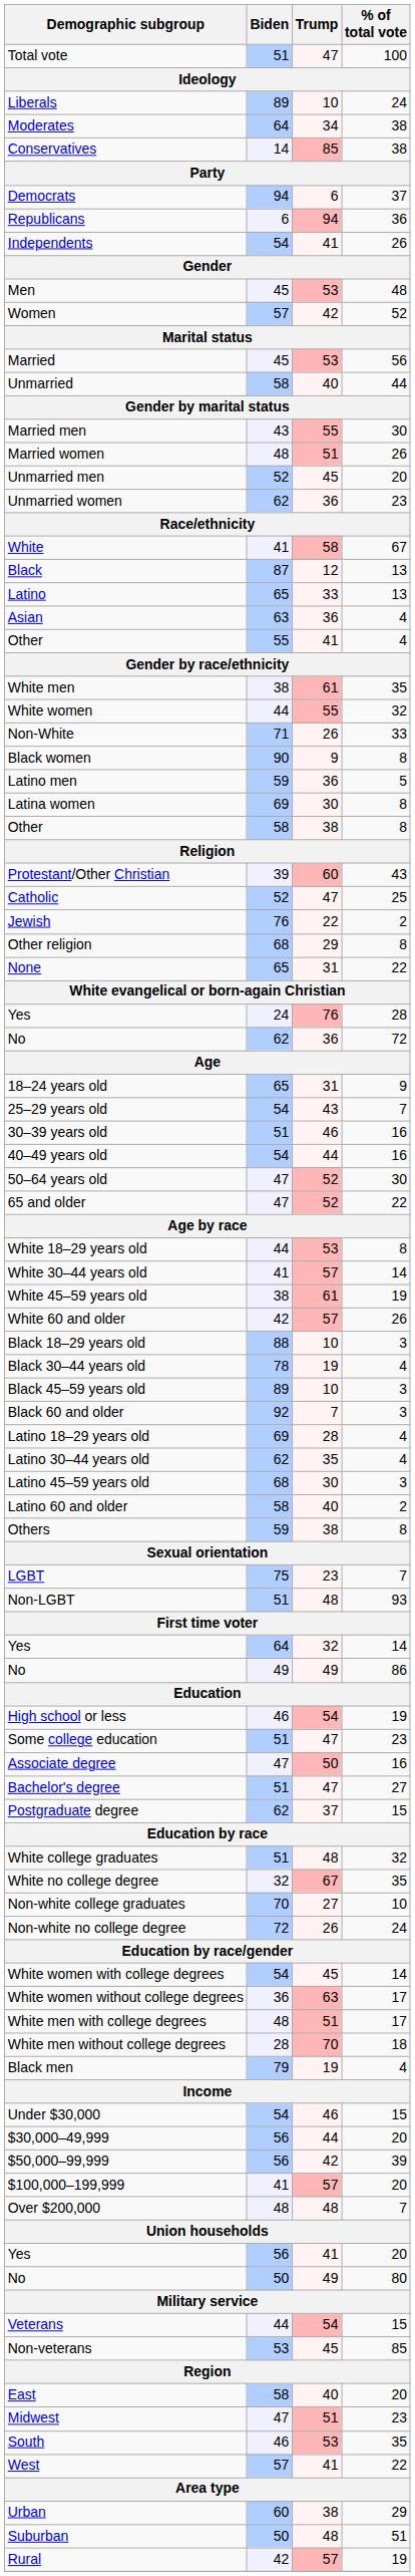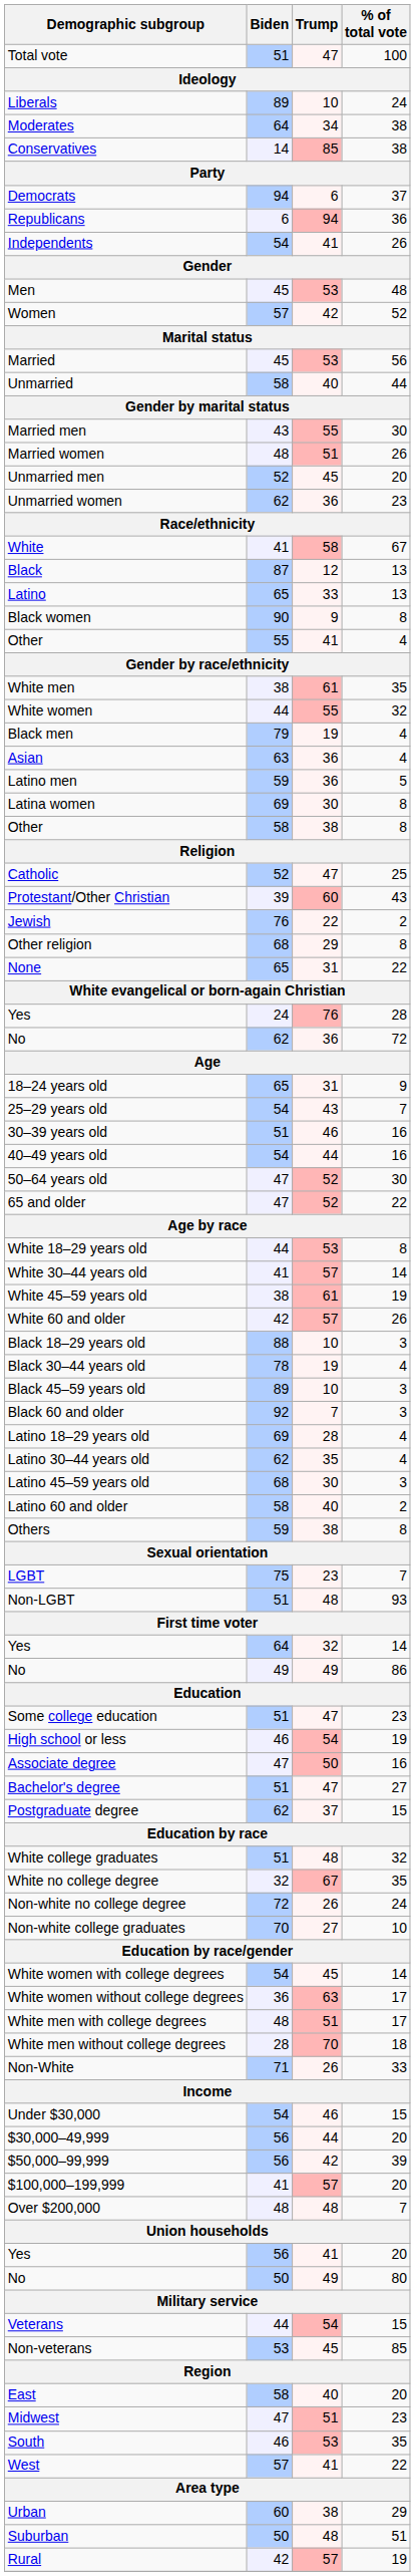 <table class="wikitable mw-collapsible sortable" style="font-size:90%;line-height:1.2">
 <tr>
 <th>Demographic subgroup</th>
 <th>Biden</th>
 <th>Trump</th>
 <th>% of<br>total vote</th>
 </tr>
 <tr>
 <td>Total vote</td>
 <td style="text-align:right;background:#b0ceff">51</td>
 <td style="text-align:right;background:#fff3f3">47</td>
 <td style="text-align:right">100</td>
 </tr>
 <tr>
 <th colspan="4">Ideology</th>
 </tr>
 <tr>
 <td><a href='#'>Liberals</a></td>
 <td style="text-align:right;background:#b0ceff">89</td>
 <td style="text-align:right;background:#fff3f3">10</td>
 <td style="text-align:right">24</td>
 </tr>
 <tr>
 <td><a href='#'>Moderates</a></td>
 <td style="text-align:right;background:#b0ceff">64</td>
 <td style="text-align:right;background:#fff3f3">34</td>
 <td style="text-align:right">38</td>
 </tr>
 <tr>
 <td><a href='#'>Conservatives</a></td>
 <td style="text-align:right;background:#f0f0ff">14</td>
 <td style="text-align:right;background:#ffb6b6">85</td>
 <td style="text-align:right">38</td>
 </tr>
 <tr>
 <th colspan="4">Party</th>
 </tr>
 <tr>
 <td><a href='#'>Democrats</a></td>
 <td style="text-align:right;background:#b0ceff">94</td>
 <td style="text-align:right;background:#fff3f3">6</td>
 <td style="text-align:right">37</td>
 </tr>
 <tr>
 <td><a href='#'>Republicans</a></td>
 <td style="text-align:right;background:#f0f0ff">6</td>
 <td style="text-align:right;background:#ffb6b6">94</td>
 <td style="text-align:right">36</td>
 </tr>
 <tr>
 <td><a href='#'>Independents</a></td>
 <td style="text-align:right;background:#b0ceff">54</td>
 <td style="text-align:right;background:#fff3f3">41</td>
 <td style="text-align:right">26</td>
 </tr>
 <tr>
 <th colspan="4">Gender</th>
 </tr>
 <tr>
 <td>Men</td>
 <td style="text-align:right;background:#f0f0ff">45</td>
 <td style="text-align:right;background:#ffb6b6">53</td>
 <td style="text-align:right">48</td>
 </tr>
 <tr>
 <td>Women</td>
 <td style="text-align:right;background:#b0ceff">57</td>
 <td style="text-align:right;background:#fff3f3">42</td>
 <td style="text-align:right">52</td>
 </tr>
 <tr>
 <th colspan="4">Marital status</th>
 </tr>
 <tr>
 <td>Married</td>
 <td style="text-align:right;background:#f0f0ff">45</td>
 <td style="text-align:right;background:#ffb6b6">53</td>
 <td style="text-align:right">56</td>
 </tr>
 <tr>
 <td>Unmarried</td>
 <td style="text-align:right;background:#b0ceff">58</td>
 <td style="text-align:right;background:#fff3f3">40</td>
 <td style="text-align:right">44</td>
 </tr>
 <tr>
 <th colspan="4">Gender by marital status</th>
 </tr>
 <tr>
 <td>Married men</td>
 <td style="text-align:right;background:#f0f0ff">43</td>
 <td style="text-align:right;background:#ffb6b6">55</td>
 <td style="text-align:right">30</td>
 </tr>
 <tr>
 <td>Married women</td>
 <td style="text-align:right;background:#f0f0ff">48</td>
 <td style="text-align:right;background:#ffb6b6">51</td>
 <td style="text-align:right">26</td>
 </tr>
 <tr>
 <td>Unmarried men</td>
 <td style="text-align:right;background:#b0ceff">52</td>
 <td style="text-align:right;background:#fff3f3">45</td>
 <td style="text-align:right">20</td>
 </tr>
 <tr>
 <td>Unmarried women</td>
 <td style="text-align:right;background:#b0ceff">62</td>
 <td style="text-align:right;background:#fff3f3">36</td>
 <td style="text-align:right">23</td>
 </tr>
 <tr>
 <th colspan="4">Race/ethnicity</th>
 </tr>
 <tr>
 <td><a href='#'>White</a></td>
 <td style="text-align:right;background:#f0f0ff">41</td>
 <td style="text-align:right;background:#ffb6b6">58</td>
 <td style="text-align:right">67</td>
 </tr>
 <tr>
 <td><a href='#'>Black</a></td>
 <td style="text-align:right;background:#b0ceff">87</td>
 <td style="text-align:right;background:#fff3f3">12</td>
 <td style="text-align:right">13</td>
 </tr>
 <tr>
 <td><a href='#'>Latino</a></td>
 <td style="text-align:right;background:#b0ceff">65</td>
 <td style="text-align:right;background:#fff3f3">33</td>
 <td style="text-align:right">13</td>
 </tr>
 <tr>
-<td><a href='#'>Asian</a></td>
-<td style="text-align:right;background:#b0ceff">63</td>
-<td style="text-align:right;background:#fff3f3">36</td>
-<td style="text-align:right">4</td>
+<td>Black women</td>
+<td style="text-align:right;background:#b0ceff">90</td>
+<td style="text-align:right;background:#fff3f3">9</td>
+<td style="text-align:right">8</td>
 </tr>
 <tr>
 <td>Other</td>
 <td style="text-align:right;background:#b0ceff">55</td>
 <td style="text-align:right;background:#fff3f3">41</td>
 <td style="text-align:right">4</td>
 </tr>
 <tr>
 <th colspan="4">Gender by race/ethnicity</th>
 </tr>
 <tr>
 <td>White men</td>
 <td style="text-align:right;background:#f0f0ff">38</td>
 <td style="text-align:right;background:#ffb6b6">61</td>
 <td style="text-align:right">35</td>
 </tr>
 <tr>
 <td>White women</td>
 <td style="text-align:right;background:#f0f0ff">44</td>
 <td style="text-align:right;background:#ffb6b6">55</td>
 <td style="text-align:right">32</td>
 </tr>
 <tr>
-<td>Non-White</td>
-<td style="text-align:right;background:#b0ceff">71</td>
-<td style="text-align:right;background:#fff3f3">26</td>
-<td style="text-align:right">33</td>
+<td>Black men</td>
+<td style="text-align:right;background:#b0ceff">79</td>
+<td style="text-align:right;background:#fff3f3">19</td>
+<td style="text-align:right">4</td>
 </tr>
 <tr>
-<td>Black women</td>
-<td style="text-align:right;background:#b0ceff">90</td>
-<td style="text-align:right;background:#fff3f3">9</td>
-<td style="text-align:right">8</td>
+<td><a href='#'>Asian</a></td>
+<td style="text-align:right;background:#b0ceff">63</td>
+<td style="text-align:right;background:#fff3f3">36</td>
+<td style="text-align:right">4</td>
 </tr>
 <tr>
 <td>Latino men</td>
 <td style="text-align:right;background:#b0ceff">59</td>
 <td style="text-align:right;background:#fff3f3">36</td>
 <td style="text-align:right">5</td>
 </tr>
 <tr>
 <td>Latina women</td>
 <td style="text-align:right;background:#b0ceff">69</td>
 <td style="text-align:right;background:#fff3f3">30</td>
 <td style="text-align:right">8</td>
 </tr>
 <tr>
 <td>Other</td>
 <td style="text-align:right;background:#b0ceff">58</td>
 <td style="text-align:right;background:#fff3f3">38</td>
 <td style="text-align:right">8</td>
 </tr>
 <tr>
 <th colspan="4">Religion</th>
 </tr>
 <tr>
+<td><a href='#'>Catholic</a></td>
+<td style="text-align:right;background:#b0ceff">52</td>
+<td style="text-align:right;background:#fff3f3">47</td>
+<td style="text-align:right">25</td>
+</tr>
+<tr>
 <td><a href='#'>Protestant</a>/Other <a href='#'>Christian</a></td>
 <td style="text-align:right;background:#f0f0ff">39</td>
 <td style="text-align:right;background:#ffb6b6">60</td>
 <td style="text-align:right">43</td>
-</tr>
-<tr>
-<td><a href='#'>Catholic</a></td>
-<td style="text-align:right;background:#b0ceff">52</td>
-<td style="text-align:right;background:#fff3f3">47</td>
-<td style="text-align:right">25</td>
 </tr>
 <tr>
 <td><a href='#'>Jewish</a></td>
 <td style="text-align:right;background:#b0ceff">76</td>
 <td style="text-align:right;background:#fff3f3">22</td>
 <td style="text-align:right">2</td>
 </tr>
 <tr>
 <td>Other religion</td>
 <td style="text-align:right;background:#b0ceff">68</td>
 <td style="text-align:right;background:#fff3f3">29</td>
 <td style="text-align:right">8</td>
 </tr>
 <tr>
 <td><a href='#'>None</a></td>
 <td style="text-align:right;background:#b0ceff">65</td>
 <td style="text-align:right;background:#fff3f3">31</td>
 <td style="text-align:right">22</td>
 </tr>
 <tr>
 <th colspan="4">White evangelical or born-again Christian</th>
 </tr>
 <tr>
 <td>Yes</td>
 <td style="text-align:right;background:#f0f0ff">24</td>
 <td style="text-align:right;background:#ffb6b6">76</td>
 <td style="text-align:right">28</td>
 </tr>
 <tr>
 <td>No</td>
 <td style="text-align:right;background:#b0ceff">62</td>
 <td style="text-align:right;background:#fff3f3">36</td>
 <td style="text-align:right">72</td>
 </tr>
 <tr>
 <th colspan="4">Age</th>
 </tr>
 <tr>
 <td>18–24 years old</td>
 <td style="text-align:right;background:#b0ceff">65</td>
 <td style="text-align:right;background:#fff3f3">31</td>
 <td style="text-align:right">9</td>
 </tr>
 <tr>
 <td>25–29 years old</td>
 <td style="text-align:right;background:#b0ceff">54</td>
 <td style="text-align:right;background:#fff3f3">43</td>
 <td style="text-align:right">7</td>
 </tr>
 <tr>
 <td>30–39 years old</td>
 <td style="text-align:right;background:#b0ceff">51</td>
 <td style="text-align:right;background:#fff3f3">46</td>
 <td style="text-align:right">16</td>
 </tr>
 <tr>
 <td>40–49 years old</td>
 <td style="text-align:right;background:#b0ceff">54</td>
 <td style="text-align:right;background:#fff3f3">44</td>
 <td style="text-align:right">16</td>
 </tr>
 <tr>
 <td>50–64 years old</td>
 <td style="text-align:right;background:#f0f0ff">47</td>
 <td style="text-align:right;background:#ffb6b6">52</td>
 <td style="text-align:right">30</td>
 </tr>
 <tr>
 <td>65 and older</td>
 <td style="text-align:right;background:#f0f0ff">47</td>
 <td style="text-align:right;background:#ffb6b6">52</td>
 <td style="text-align:right">22</td>
 </tr>
 <tr>
 <th colspan="4">Age by race</th>
 </tr>
 <tr>
 <td>White 18–29 years old</td>
 <td style="text-align:right;background:#f0f0ff">44</td>
 <td style="text-align:right;background:#ffb6b6">53</td>
 <td style="text-align:right">8</td>
 </tr>
 <tr>
 <td>White 30–44 years old</td>
 <td style="text-align:right;background:#f0f0ff">41</td>
 <td style="text-align:right;background:#ffb6b6">57</td>
 <td style="text-align:right">14</td>
 </tr>
 <tr>
 <td>White 45–59 years old</td>
 <td style="text-align:right;background:#f0f0ff">38</td>
 <td style="text-align:right;background:#ffb6b6">61</td>
 <td style="text-align:right">19</td>
 </tr>
 <tr>
 <td>White 60 and older</td>
 <td style="text-align:right;background:#f0f0ff">42</td>
 <td style="text-align:right;background:#ffb6b6">57</td>
 <td style="text-align:right">26</td>
 </tr>
 <tr>
 <td>Black 18–29 years old</td>
 <td style="text-align:right;background:#b0ceff">88</td>
 <td style="text-align:right;background:#fff3f3">10</td>
 <td style="text-align:right">3</td>
 </tr>
 <tr>
 <td>Black 30–44 years old</td>
 <td style="text-align:right;background:#b0ceff">78</td>
 <td style="text-align:right;background:#fff3f3">19</td>
 <td style="text-align:right">4</td>
 </tr>
 <tr>
 <td>Black 45–59 years old</td>
 <td style="text-align:right;background:#b0ceff">89</td>
 <td style="text-align:right;background:#fff3f3">10</td>
 <td style="text-align:right">3</td>
 </tr>
 <tr>
 <td>Black 60 and older</td>
 <td style="text-align:right;background:#b0ceff">92</td>
 <td style="text-align:right;background:#fff3f3">7</td>
 <td style="text-align:right">3</td>
 </tr>
 <tr>
 <td>Latino 18–29 years old</td>
 <td style="text-align:right;background:#b0ceff">69</td>
 <td style="text-align:right;background:#fff3f3">28</td>
 <td style="text-align:right">4</td>
 </tr>
 <tr>
 <td>Latino 30–44 years old</td>
 <td style="text-align:right;background:#b0ceff">62</td>
 <td style="text-align:right;background:#fff3f3">35</td>
 <td style="text-align:right">4</td>
 </tr>
 <tr>
 <td>Latino 45–59 years old</td>
 <td style="text-align:right;background:#b0ceff">68</td>
 <td style="text-align:right;background:#fff3f3">30</td>
 <td style="text-align:right">3</td>
 </tr>
 <tr>
 <td>Latino 60 and older</td>
 <td style="text-align:right;background:#b0ceff">58</td>
 <td style="text-align:right;background:#fff3f3">40</td>
 <td style="text-align:right">2</td>
 </tr>
 <tr>
 <td>Others</td>
 <td style="text-align:right;background:#b0ceff">59</td>
 <td style="text-align:right;background:#fff3f3">38</td>
 <td style="text-align:right">8</td>
 </tr>
 <tr>
 <th colspan="4">Sexual orientation</th>
 </tr>
 <tr>
 <td><a href='#'>LGBT</a></td>
 <td style="text-align:right;background:#b0ceff">75</td>
 <td style="text-align:right;background:#fff3f3">23</td>
 <td style="text-align:right">7</td>
 </tr>
 <tr>
 <td>Non-LGBT</td>
 <td style="text-align:right;background:#b0ceff">51</td>
 <td style="text-align:right;background:#fff3f3">48</td>
 <td style="text-align:right">93</td>
 </tr>
 <tr>
 <th colspan="4">First time voter</th>
 </tr>
 <tr>
 <td>Yes</td>
 <td style="text-align:right;background:#b0ceff">64</td>
 <td style="text-align:right;background:#fff3f3">32</td>
 <td style="text-align:right">14</td>
 </tr>
 <tr>
 <td>No</td>
 <td style="text-align:right;background:#f0f0ff">49</td>
 <td style="text-align:right;background:#fff3f3">49</td>
 <td style="text-align:right">86</td>
 </tr>
 <tr>
 <th colspan="4">Education</th>
 </tr>
 <tr>
+<td>Some <a href='#'>college</a> education</td>
+<td style="text-align:right;background:#b0ceff">51</td>
+<td style="text-align:right;background:#fff3f3">47</td>
+<td style="text-align:right">23</td>
+</tr>
+<tr>
 <td><a href='#'>High school</a> or less</td>
 <td style="text-align:right;background:#f0f0ff">46</td>
 <td style="text-align:right;background:#ffb6b6">54</td>
 <td style="text-align:right">19</td>
-</tr>
-<tr>
-<td>Some <a href='#'>college</a> education</td>
-<td style="text-align:right;background:#b0ceff">51</td>
-<td style="text-align:right;background:#fff3f3">47</td>
-<td style="text-align:right">23</td>
 </tr>
 <tr>
 <td><a href='#'>Associate degree</a></td>
 <td style="text-align:right;background:#f0f0ff">47</td>
 <td style="text-align:right;background:#ffb6b6">50</td>
 <td style="text-align:right">16</td>
 </tr>
 <tr>
 <td><a href='#'>Bachelor's degree</a></td>
 <td style="text-align:right;background:#b0ceff">51</td>
 <td style="text-align:right;background:#fff3f3">47</td>
 <td style="text-align:right">27</td>
 </tr>
 <tr>
 <td><a href='#'>Postgraduate</a> degree</td>
 <td style="text-align:right;background:#b0ceff">62</td>
 <td style="text-align:right;background:#fff3f3">37</td>
 <td style="text-align:right">15</td>
 </tr>
 <tr>
 <th colspan="4">Education by race</th>
 </tr>
 <tr>
 <td>White college graduates</td>
 <td style="text-align:right;background:#b0ceff">51</td>
 <td style="text-align:right;background:#fff3f3">48</td>
 <td style="text-align:right">32</td>
 </tr>
 <tr>
 <td>White no college degree</td>
 <td style="text-align:right;background:#f0f0ff">32</td>
 <td style="text-align:right;background:#ffb6b6">67</td>
 <td style="text-align:right">35</td>
 </tr>
 <tr>
+<td>Non-white no college degree</td>
+<td style="text-align:right;background:#b0ceff">72</td>
+<td style="text-align:right;background:#fff3f3">26</td>
+<td style="text-align:right">24</td>
+</tr>
+<tr>
 <td>Non-white college graduates</td>
 <td style="text-align:right;background:#b0ceff">70</td>
 <td style="text-align:right;background:#fff3f3">27</td>
 <td style="text-align:right">10</td>
-</tr>
-<tr>
-<td>Non-white no college degree</td>
-<td style="text-align:right;background:#b0ceff">72</td>
-<td style="text-align:right;background:#fff3f3">26</td>
-<td style="text-align:right">24</td>
 </tr>
 <tr>
 <th colspan="4">Education by race/gender</th>
 </tr>
 <tr>
 <td>White women with college degrees</td>
 <td style="text-align:right;background:#b0ceff">54</td>
 <td style="text-align:right;background:#fff3f3">45</td>
 <td style="text-align:right">14</td>
 </tr>
 <tr>
 <td>White women without college degrees</td>
 <td style="text-align:right;background:#f0f0ff">36</td>
 <td style="text-align:right;background:#ffb6b6">63</td>
 <td style="text-align:right">17</td>
 </tr>
 <tr>
 <td>White men with college degrees</td>
 <td style="text-align:right;background:#f0f0ff">48</td>
 <td style="text-align:right;background:#ffb6b6">51</td>
 <td style="text-align:right">17</td>
 </tr>
 <tr>
 <td>White men without college degrees</td>
 <td style="text-align:right;background:#f0f0ff">28</td>
 <td style="text-align:right;background:#ffb6b6">70</td>
 <td style="text-align:right">18</td>
 </tr>
 <tr>
-<td>Black men</td>
-<td style="text-align:right;background:#b0ceff">79</td>
-<td style="text-align:right;background:#fff3f3">19</td>
-<td style="text-align:right">4</td>
+<td>Non-White</td>
+<td style="text-align:right;background:#b0ceff">71</td>
+<td style="text-align:right;background:#fff3f3">26</td>
+<td style="text-align:right">33</td>
 </tr>
 <tr>
 <th colspan="4">Income</th>
 </tr>
 <tr>
 <td>Under $30,000</td>
 <td style="text-align:right;background:#b0ceff">54</td>
 <td style="text-align:right;background:#fff3f3">46</td>
 <td style="text-align:right">15</td>
 </tr>
 <tr>
 <td>$30,000–49,999</td>
 <td style="text-align:right;background:#b0ceff">56</td>
 <td style="text-align:right;background:#fff3f3">44</td>
 <td style="text-align:right">20</td>
 </tr>
 <tr>
 <td>$50,000–99,999</td>
 <td style="text-align:right;background:#b0ceff">56</td>
 <td style="text-align:right;background:#fff3f3">42</td>
 <td style="text-align:right">39</td>
 </tr>
 <tr>
 <td>$100,000–199,999</td>
 <td style="text-align:right;background:#f0f0ff">41</td>
 <td style="text-align:right;background:#ffb6b6">57</td>
 <td style="text-align:right">20</td>
 </tr>
 <tr>
 <td>Over $200,000</td>
 <td style="text-align:right;background:#f0f0ff">48</td>
 <td style="text-align:right;background:#fff3f3">48</td>
 <td style="text-align:right">7</td>
 </tr>
 <tr>
 <th colspan="4">Union households</th>
 </tr>
 <tr>
 <td>Yes</td>
 <td style="text-align:right;background:#b0ceff">56</td>
 <td style="text-align:right;background:#fff3f3">41</td>
 <td style="text-align:right">20</td>
 </tr>
 <tr>
 <td>No</td>
 <td style="text-align:right;background:#b0ceff">50</td>
 <td style="text-align:right;background:#fff3f3">49</td>
 <td style="text-align:right">80</td>
 </tr>
 <tr>
 <th colspan="4">Military service</th>
 </tr>
 <tr>
 <td><a href='#'>Veterans</a></td>
 <td style="text-align:right;background:#f0f0ff">44</td>
 <td style="text-align:right;background:#ffb6b6">54</td>
 <td style="text-align:right">15</td>
 </tr>
 <tr>
 <td>Non-veterans</td>
 <td style="text-align:right;background:#b0ceff">53</td>
 <td style="text-align:right;background:#fff3f3">45</td>
 <td style="text-align:right">85</td>
 </tr>
 <tr>
 <th colspan="4">Region</th>
 </tr>
 <tr>
 <td><a href='#'>East</a></td>
 <td style="text-align:right;background:#b0ceff">58</td>
 <td style="text-align:right;background:#fff3f3">40</td>
 <td style="text-align:right">20</td>
 </tr>
 <tr>
 <td><a href='#'>Midwest</a></td>
 <td style="text-align:right;background:#f0f0ff">47</td>
 <td style="text-align:right;background:#ffb6b6">51</td>
 <td style="text-align:right">23</td>
 </tr>
 <tr>
 <td><a href='#'>South</a></td>
 <td style="text-align:right;background:#f0f0ff">46</td>
 <td style="text-align:right;background:#ffb6b6">53</td>
 <td style="text-align:right">35</td>
 </tr>
 <tr>
 <td><a href='#'>West</a></td>
 <td style="text-align:right;background:#b0ceff">57</td>
 <td style="text-align:right;background:#fff3f3">41</td>
 <td style="text-align:right">22</td>
 </tr>
 <tr>
 <th colspan="4">Area type</th>
 </tr>
 <tr>
 <td><a href='#'>Urban</a></td>
 <td style="text-align:right;background:#b0ceff">60</td>
 <td style="text-align:right;background:#fff3f3">38</td>
 <td style="text-align:right">29</td>
 </tr>
 <tr>
 <td><a href='#'>Suburban</a></td>
 <td style="text-align:right;background:#b0ceff">50</td>
 <td style="text-align:right;background:#fff3f3">48</td>
 <td style="text-align:right">51</td>
 </tr>
 <tr>
 <td><a href='#'>Rural</a></td>
 <td style="text-align:right;background:#f0f0ff">42</td>
 <td style="text-align:right;background:#ffb6b6">57</td>
 <td style="text-align:right">19</td>
 </tr>
 <tr>
 </tr>
 </table>
